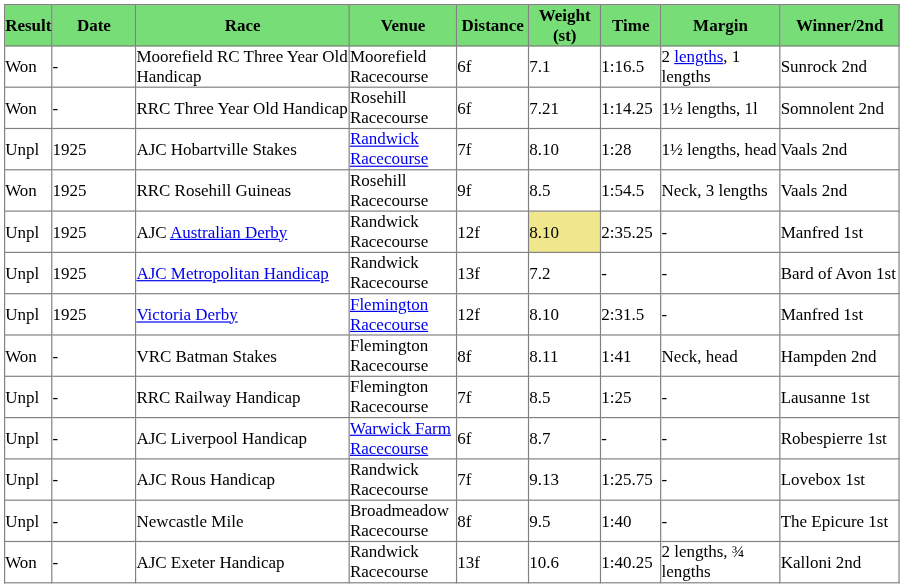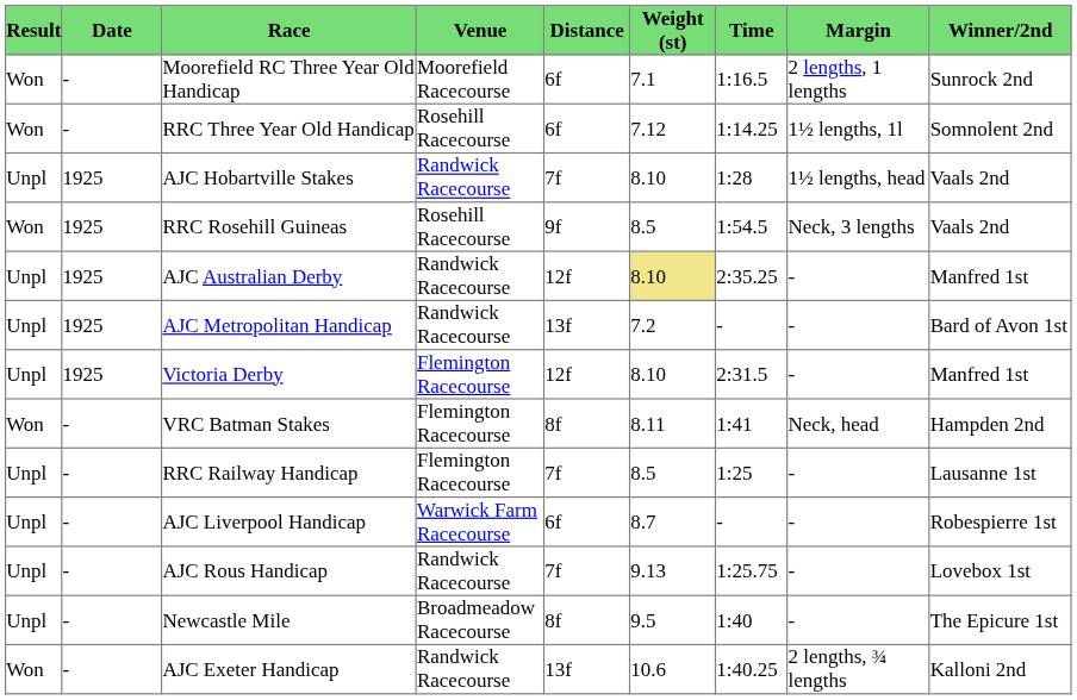 <table class = "sortable" | border="1" cellpadding="0" style="border-collapse: collapse; font-size:90%">
 <tr bgcolor="#77dd77" align="center">
 <td width="36px"><strong>Result</strong></td>
 <td width="70px"><strong>Date</strong></td>
 <td width="180px"><strong>Race</strong></td>
 <td width="90px"><strong>Venue</strong></td>
 <td width="60px"><strong>Distance</strong></td>
 <td width="60px"><strong>Weight (st)</strong></td>
 <td width="50px"><strong>Time</strong></td>
 <td width="100px"><strong>Margin</strong></td>
 <td width="100px"><strong>Winner/2nd</strong></td>
 </tr>
 <tr>
 <td>Won</td>
 <td>-</td>
 <td>Moorefield RC Three Year Old Handicap</td>
 <td>Moorefield Racecourse</td>
 <td>6f</td>
 <td>7.1</td>
 <td>1:16.5</td>
 <td>2 <a href='#'>lengths</a>, 1 lengths</td>
 <td>Sunrock 2nd</td>
 </tr>
 <tr>
 <td>Won</td>
 <td>-</td>
 <td>RRC Three Year Old Handicap</td>
 <td>Rosehill Racecourse</td>
 <td>6f</td>
-<td>7.21</td>
+<td>7.12</td>
 <td>1:14.25</td>
 <td>1½ lengths, 1l</td>
 <td>Somnolent 2nd</td>
 </tr>
 <tr>
 <td>Unpl</td>
 <td>1925</td>
 <td>AJC Hobartville Stakes</td>
 <td><a href='#'>Randwick Racecourse</a></td>
 <td>7f</td>
 <td>8.10</td>
 <td>1:28</td>
 <td>1½ lengths, head</td>
 <td>Vaals 2nd</td>
 </tr>
 <tr>
 <td>Won</td>
 <td>1925</td>
 <td>RRC Rosehill Guineas</td>
 <td>Rosehill Racecourse</td>
 <td>9f</td>
 <td>8.5</td>
 <td>1:54.5</td>
 <td>Neck, 3 lengths</td>
 <td>Vaals 2nd</td>
 </tr>
 <tr>
 <td>Unpl</td>
 <td>1925</td>
 <td>AJC <a href='#'>Australian Derby</a></td>
 <td>Randwick Racecourse</td>
 <td>12f</td>
 <td style="background: khaki;">8.10</td>
 <td>2:35.25</td>
 <td>-</td>
 <td>Manfred 1st</td>
 </tr>
 <tr>
 <td>Unpl</td>
 <td>1925</td>
 <td><a href='#'>AJC Metropolitan Handicap</a></td>
 <td>Randwick Racecourse</td>
 <td>13f</td>
 <td>7.2</td>
 <td>-</td>
 <td>-</td>
 <td>Bard of Avon 1st</td>
 </tr>
 <tr>
 <td>Unpl</td>
 <td>1925</td>
 <td><a href='#'>Victoria Derby</a></td>
 <td><a href='#'>Flemington Racecourse</a></td>
 <td>12f</td>
 <td>8.10</td>
 <td>2:31.5</td>
 <td>-</td>
 <td>Manfred 1st</td>
 </tr>
 <tr>
 <td>Won</td>
 <td>-</td>
 <td>VRC Batman Stakes</td>
 <td>Flemington Racecourse</td>
 <td>8f</td>
 <td>8.11</td>
 <td>1:41</td>
 <td>Neck, head</td>
 <td>Hampden 2nd</td>
 </tr>
 <tr>
 <td>Unpl</td>
 <td>-</td>
 <td>RRC Railway Handicap</td>
 <td>Flemington Racecourse</td>
 <td>7f</td>
 <td>8.5</td>
 <td>1:25</td>
 <td>-</td>
 <td>Lausanne 1st</td>
 </tr>
 <tr>
 <td>Unpl</td>
 <td>-</td>
 <td>AJC Liverpool Handicap</td>
 <td><a href='#'>Warwick Farm Racecourse</a></td>
 <td>6f</td>
 <td>8.7</td>
 <td>-</td>
 <td>-</td>
 <td>Robespierre 1st</td>
 </tr>
 <tr>
 <td>Unpl</td>
 <td>-</td>
 <td>AJC Rous Handicap</td>
 <td>Randwick Racecourse</td>
 <td>7f</td>
 <td>9.13</td>
 <td>1:25.75</td>
 <td>-</td>
 <td>Lovebox 1st</td>
 </tr>
 <tr>
 <td>Unpl</td>
 <td>-</td>
 <td>Newcastle Mile</td>
 <td>Broadmeadow Racecourse</td>
 <td>8f</td>
 <td>9.5</td>
 <td>1:40</td>
 <td>-</td>
 <td>The Epicure 1st</td>
 </tr>
 <tr>
 <td>Won</td>
 <td>-</td>
 <td>AJC Exeter Handicap</td>
 <td>Randwick Racecourse</td>
 <td>13f</td>
 <td>10.6</td>
 <td>1:40.25</td>
 <td>2 lengths, ¾ lengths</td>
 <td>Kalloni 2nd</td>
 </tr>
 </table>
